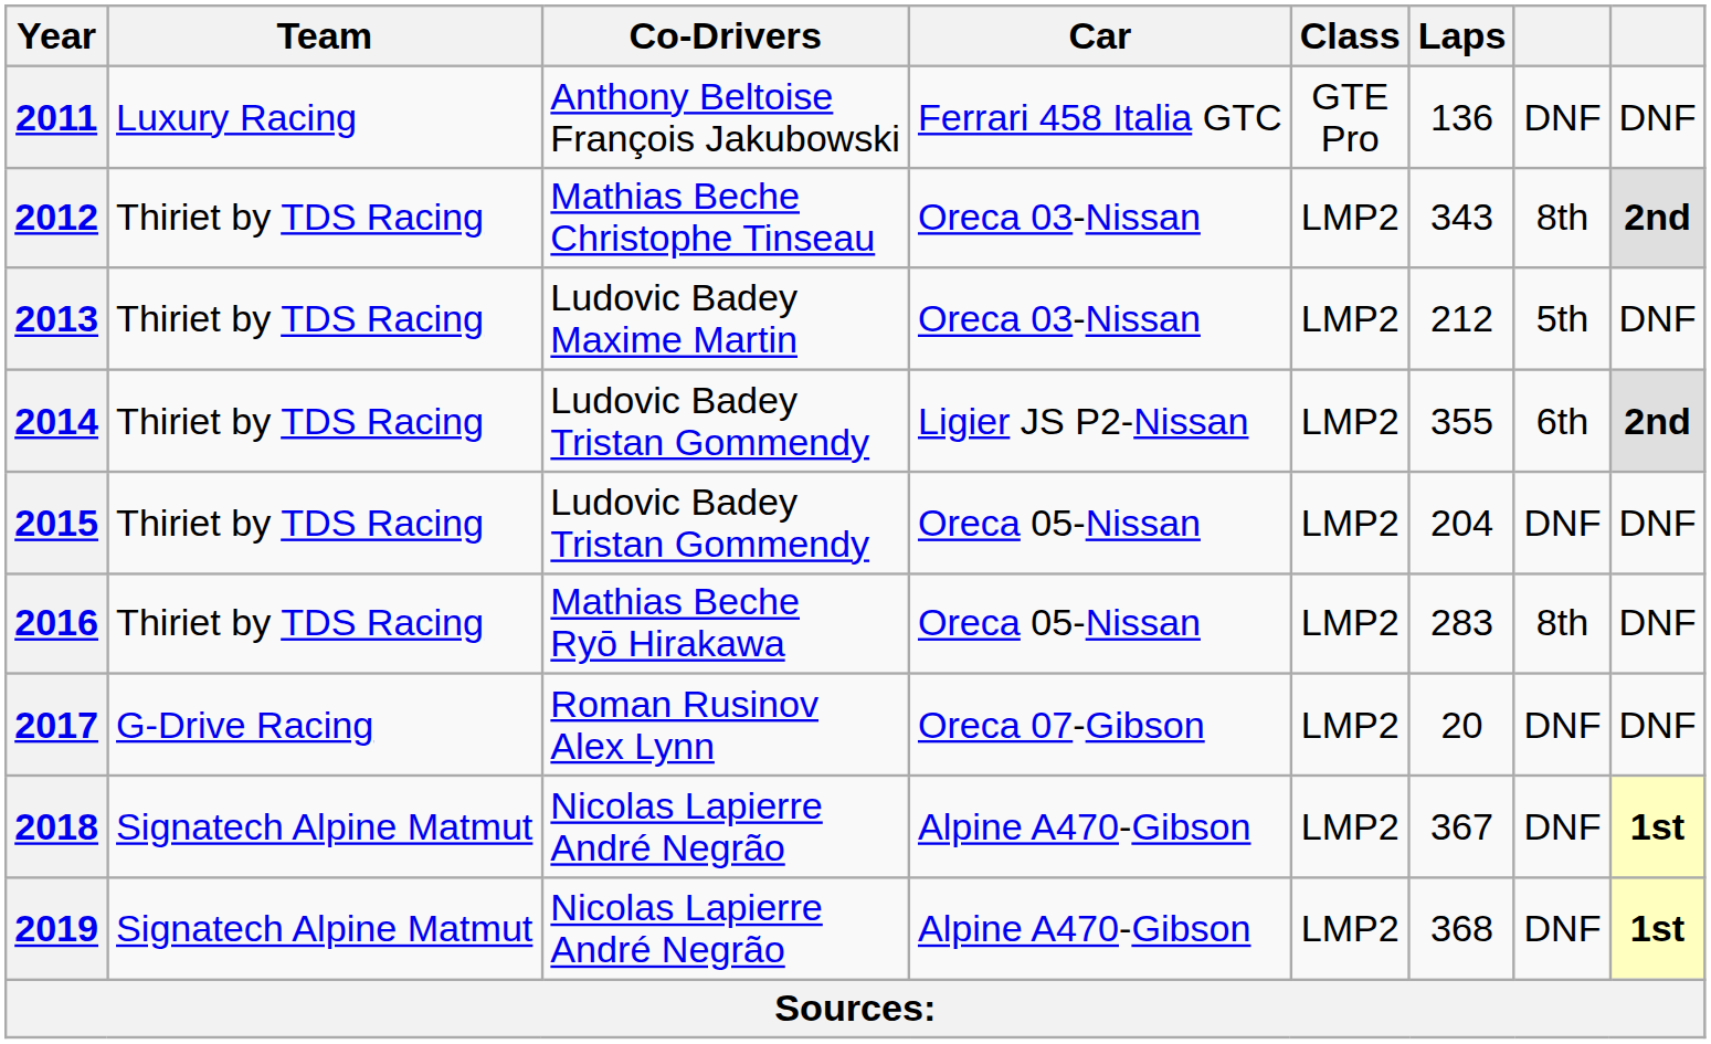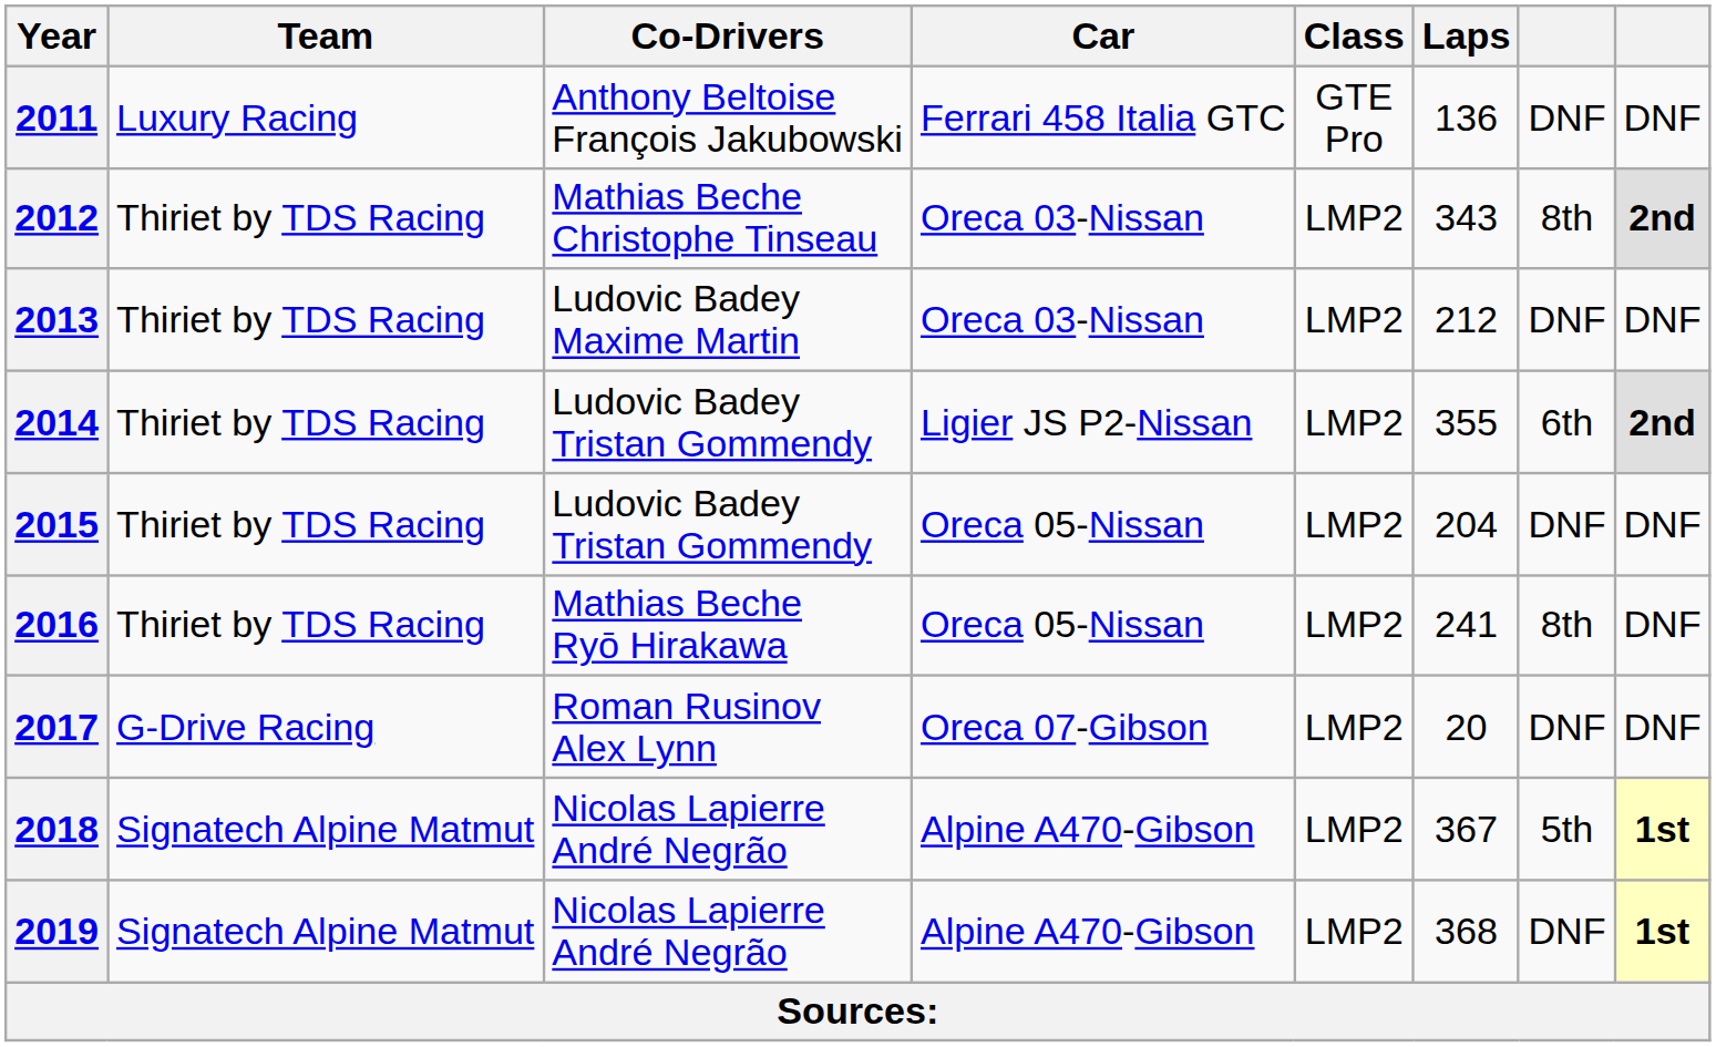 <table class="wikitable" style="text-align:center; font-size:90%">
 <tr>
 <th>Year</th>
 <th>Team</th>
 <th>Co-Drivers</th>
 <th>Car</th>
 <th>Class</th>
 <th>Laps</th>
 <th></th>
 <th></th>
 </tr>
 <tr>
 <th><a href='#'>2011</a></th>
 <td align="left"> <a href='#'>Luxury Racing</a></td>
 <td align="left"> <a href='#'>Anthony Beltoise</a><br> François Jakubowski</td>
 <td align="left"><a href='#'>Ferrari 458 Italia</a> GTC</td>
 <td>GTE<br>Pro</td>
 <td>136</td>
 <td>DNF</td>
 <td>DNF</td>
 </tr>
 <tr>
 <th><a href='#'>2012</a></th>
 <td align="left"> Thiriet by <a href='#'>TDS Racing</a></td>
 <td align="left"> <a href='#'>Mathias Beche</a><br> <a href='#'>Christophe Tinseau</a></td>
 <td align="left"><a href='#'>Oreca 03</a>-<a href='#'>Nissan</a></td>
 <td>LMP2</td>
 <td>343</td>
 <td>8th</td>
 <td style="background:#DFDFDF;"><strong>2nd</strong></td>
 </tr>
 <tr>
 <th><a href='#'>2013</a></th>
 <td align="left"> Thiriet by <a href='#'>TDS Racing</a></td>
 <td align="left"> Ludovic Badey<br> <a href='#'>Maxime Martin</a></td>
 <td align="left"><a href='#'>Oreca 03</a>-<a href='#'>Nissan</a></td>
 <td>LMP2</td>
 <td>212</td>
-<td>5th</td>
+<td>DNF</td>
 <td>DNF</td>
 </tr>
 <tr>
 <th><a href='#'>2014</a></th>
 <td align="left"> Thiriet by <a href='#'>TDS Racing</a></td>
 <td align="left"> Ludovic Badey<br> <a href='#'>Tristan Gommendy</a></td>
 <td align="left"><a href='#'>Ligier</a> JS P2-<a href='#'>Nissan</a></td>
 <td>LMP2</td>
 <td>355</td>
 <td>6th</td>
 <td style="background:#DFDFDF;"><strong>2nd</strong></td>
 </tr>
 <tr>
 <th><a href='#'>2015</a></th>
 <td align="left"> Thiriet by <a href='#'>TDS Racing</a></td>
 <td align="left"> Ludovic Badey<br> <a href='#'>Tristan Gommendy</a></td>
 <td align="left"><a href='#'>Oreca</a> 05-<a href='#'>Nissan</a></td>
 <td>LMP2</td>
 <td>204</td>
 <td>DNF</td>
 <td>DNF</td>
 </tr>
 <tr>
 <th><a href='#'>2016</a></th>
 <td align="left"> Thiriet by <a href='#'>TDS Racing</a></td>
 <td align="left"> <a href='#'>Mathias Beche</a><br> <a href='#'>Ryō Hirakawa</a></td>
 <td align="left"><a href='#'>Oreca</a> 05-<a href='#'>Nissan</a></td>
 <td>LMP2</td>
-<td>283</td>
+<td>241</td>
 <td>8th</td>
 <td>DNF</td>
 </tr>
 <tr>
 <th><a href='#'>2017</a></th>
 <td align="left"> <a href='#'>G-Drive Racing</a></td>
 <td align="left"> <a href='#'>Roman Rusinov</a><br> <a href='#'>Alex Lynn</a></td>
 <td align="left"><a href='#'>Oreca 07</a>-<a href='#'>Gibson</a></td>
 <td>LMP2</td>
 <td>20</td>
 <td>DNF</td>
 <td>DNF</td>
 </tr>
 <tr>
 <th><a href='#'>2018</a></th>
 <td align="left"> <a href='#'>Signatech Alpine Matmut</a></td>
 <td align="left"> <a href='#'>Nicolas Lapierre</a><br> <a href='#'>André Negrão</a></td>
 <td align="left"><a href='#'>Alpine A470</a>-<a href='#'>Gibson</a></td>
 <td>LMP2</td>
 <td>367</td>
-<td>DNF</td>
+<td>5th</td>
 <td style="background:#FFFFBF;"><strong>1st</strong></td>
 </tr>
 <tr>
 <th><a href='#'>2019</a></th>
 <td align="left"> <a href='#'>Signatech Alpine Matmut</a></td>
 <td align="left"> <a href='#'>Nicolas Lapierre</a><br> <a href='#'>André Negrão</a></td>
 <td align="left"><a href='#'>Alpine A470</a>-<a href='#'>Gibson</a></td>
 <td>LMP2</td>
 <td>368</td>
 <td>DNF</td>
 <td style="background:#FFFFBF;"><strong>1st</strong></td>
 </tr>
 <tr>
 <th colspan="8">Sources:</th>
 </tr>
 </table>
